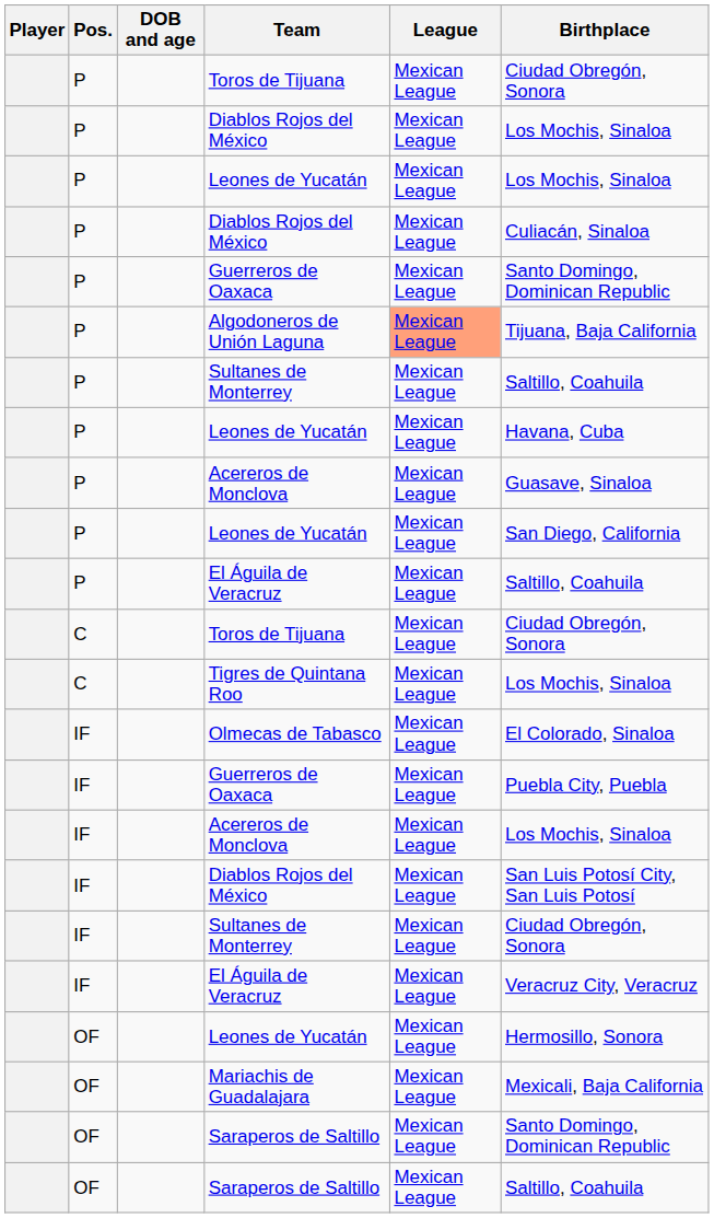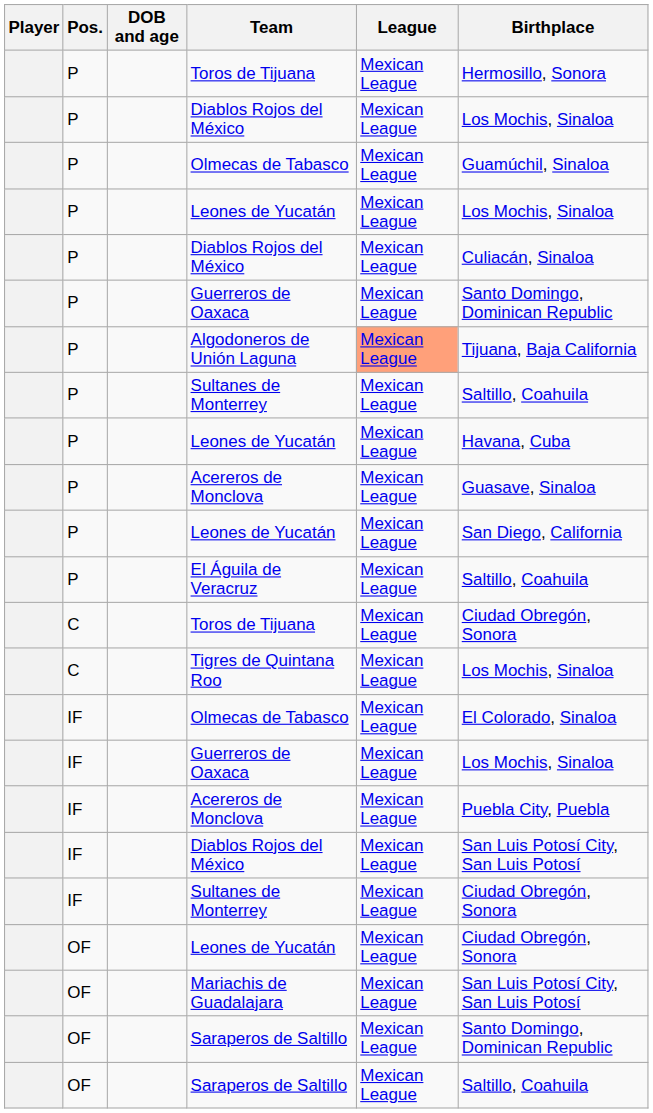 <table class="wikitable sortable plainrowheaders">
 <tr>
 <th scope="col">Player</th>
 <th scope="col">Pos.</th>
 <th scope="col">DOB and age</th>
 <th scope="col">Team</th>
 <th scope="col">League</th>
 <th scope="col">Birthplace</th>
 </tr>
 <tr>
 <th scope="row"></th>
 <td>P</td>
 <td></td>
 <td> <a href='#'>Toros de Tijuana</a></td>
 <td><a href='#'>Mexican League</a></td>
-<td> <a href='#'>Ciudad Obregón</a>, <a href='#'>Sonora</a></td>
+<td> <a href='#'>Hermosillo</a>, <a href='#'>Sonora</a></td>
 </tr>
 <tr>
 <th scope="row"></th>
 <td>P</td>
 <td></td>
 <td> <a href='#'>Diablos Rojos del México</a></td>
 <td><a href='#'>Mexican League</a></td>
 <td> <a href='#'>Los Mochis</a>, <a href='#'>Sinaloa</a></td>
+</tr>
+<tr>
+<th scope="row"></th>
+<td>P</td>
+<td></td>
+<td> <a href='#'>Olmecas de Tabasco</a></td>
+<td><a href='#'>Mexican League</a></td>
+<td> <a href='#'>Guamúchil</a>, <a href='#'>Sinaloa</a></td>
 </tr>
 <tr>
 <th scope="row"></th>
 <td>P</td>
 <td></td>
 <td> <a href='#'>Leones de Yucatán</a></td>
 <td><a href='#'>Mexican League</a></td>
 <td> <a href='#'>Los Mochis</a>, <a href='#'>Sinaloa</a></td>
 </tr>
 <tr>
 <th scope="row"></th>
 <td>P</td>
 <td></td>
 <td> <a href='#'>Diablos Rojos del México</a></td>
 <td><a href='#'>Mexican League</a></td>
 <td> <a href='#'>Culiacán</a>, <a href='#'>Sinaloa</a></td>
 </tr>
 <tr>
 <th scope="row"></th>
 <td>P</td>
 <td></td>
 <td> <a href='#'>Guerreros de Oaxaca</a></td>
 <td><a href='#'>Mexican League</a></td>
 <td> <a href='#'>Santo Domingo</a>, <a href='#'>Dominican Republic</a></td>
 </tr>
 <tr>
 <th scope="row"></th>
 <td>P</td>
 <td></td>
 <td> <a href='#'>Algodoneros de Unión Laguna</a></td>
 <td style="background: lightsalmon;"><a href='#'>Mexican League</a></td>
 <td> <a href='#'>Tijuana</a>, <a href='#'>Baja California</a></td>
 </tr>
 <tr>
 <th scope="row"></th>
 <td>P</td>
 <td></td>
 <td> <a href='#'>Sultanes de Monterrey</a></td>
 <td><a href='#'>Mexican League</a></td>
 <td> <a href='#'>Saltillo</a>, <a href='#'>Coahuila</a></td>
 </tr>
 <tr>
 <th scope="row"></th>
 <td>P</td>
 <td></td>
 <td> <a href='#'>Leones de Yucatán</a></td>
 <td><a href='#'>Mexican League</a></td>
 <td> <a href='#'>Havana</a>, <a href='#'>Cuba</a></td>
 </tr>
 <tr>
 <th scope="row"></th>
 <td>P</td>
 <td></td>
 <td> <a href='#'>Acereros de Monclova</a></td>
 <td><a href='#'>Mexican League</a></td>
 <td> <a href='#'>Guasave</a>, <a href='#'>Sinaloa</a></td>
 </tr>
 <tr>
 <th scope="row"></th>
 <td>P</td>
 <td></td>
 <td> <a href='#'>Leones de Yucatán</a></td>
 <td><a href='#'>Mexican League</a></td>
 <td> <a href='#'>San Diego</a>, <a href='#'>California</a></td>
 </tr>
 <tr>
 <th scope="row"></th>
 <td>P</td>
 <td></td>
 <td> <a href='#'>El Águila de Veracruz</a></td>
 <td><a href='#'>Mexican League</a></td>
 <td> <a href='#'>Saltillo</a>, <a href='#'>Coahuila</a></td>
 </tr>
 <tr>
 <th scope="row"></th>
 <td>C</td>
 <td></td>
 <td> <a href='#'>Toros de Tijuana</a></td>
 <td><a href='#'>Mexican League</a></td>
 <td> <a href='#'>Ciudad Obregón</a>, <a href='#'>Sonora</a></td>
 </tr>
 <tr>
 <th scope="row"></th>
 <td>C</td>
 <td></td>
 <td> <a href='#'>Tigres de Quintana Roo</a></td>
 <td><a href='#'>Mexican League</a></td>
 <td> <a href='#'>Los Mochis</a>, <a href='#'>Sinaloa</a></td>
 </tr>
 <tr>
 <th scope="row"></th>
 <td>IF</td>
 <td></td>
 <td> <a href='#'>Olmecas de Tabasco</a></td>
 <td><a href='#'>Mexican League</a></td>
 <td> <a href='#'>El Colorado</a>, <a href='#'>Sinaloa</a></td>
 </tr>
 <tr>
 <th scope="row"></th>
 <td>IF</td>
 <td></td>
 <td> <a href='#'>Guerreros de Oaxaca</a></td>
 <td><a href='#'>Mexican League</a></td>
-<td> <a href='#'>Puebla City</a>, <a href='#'>Puebla</a></td>
+<td> <a href='#'>Los Mochis</a>, <a href='#'>Sinaloa</a></td>
 </tr>
 <tr>
 <th scope="row"></th>
 <td>IF</td>
 <td></td>
 <td> <a href='#'>Acereros de Monclova</a></td>
 <td><a href='#'>Mexican League</a></td>
-<td> <a href='#'>Los Mochis</a>, <a href='#'>Sinaloa</a></td>
+<td> <a href='#'>Puebla City</a>, <a href='#'>Puebla</a></td>
 </tr>
 <tr>
 <th scope="row"></th>
 <td>IF</td>
 <td></td>
 <td> <a href='#'>Diablos Rojos del México</a></td>
 <td><a href='#'>Mexican League</a></td>
 <td> <a href='#'>San Luis Potosí City</a>, <a href='#'>San Luis Potosí</a></td>
 </tr>
 <tr>
 <th scope="row"></th>
 <td>IF</td>
 <td></td>
 <td> <a href='#'>Sultanes de Monterrey</a></td>
 <td><a href='#'>Mexican League</a></td>
 <td> <a href='#'>Ciudad Obregón</a>, <a href='#'>Sonora</a></td>
 </tr>
 <tr>
 <th scope="row"></th>
-<td>IF</td>
-<td></td>
-<td> <a href='#'>El Águila de Veracruz</a></td>
-<td><a href='#'>Mexican League</a></td>
-<td> <a href='#'>Veracruz City</a>, <a href='#'>Veracruz</a></td>
-</tr>
-<tr>
-<th scope="row"></th>
 <td>OF</td>
 <td></td>
 <td> <a href='#'>Leones de Yucatán</a></td>
 <td><a href='#'>Mexican League</a></td>
-<td> <a href='#'>Hermosillo</a>, <a href='#'>Sonora</a></td>
+<td> <a href='#'>Ciudad Obregón</a>, <a href='#'>Sonora</a></td>
 </tr>
 <tr>
 <th scope="row"></th>
 <td>OF</td>
 <td></td>
 <td> <a href='#'>Mariachis de Guadalajara</a></td>
 <td><a href='#'>Mexican League</a></td>
-<td> <a href='#'>Mexicali</a>, <a href='#'>Baja California</a></td>
+<td> <a href='#'>San Luis Potosí City</a>, <a href='#'>San Luis Potosí</a></td>
 </tr>
 <tr>
 <th scope="row"></th>
 <td>OF</td>
 <td></td>
 <td> <a href='#'>Saraperos de Saltillo</a></td>
 <td><a href='#'>Mexican League</a></td>
 <td> <a href='#'>Santo Domingo</a>, <a href='#'>Dominican Republic</a></td>
 </tr>
 <tr>
 <th scope="row"></th>
 <td>OF</td>
 <td></td>
 <td> <a href='#'>Saraperos de Saltillo</a></td>
 <td><a href='#'>Mexican League</a></td>
 <td> <a href='#'>Saltillo</a>, <a href='#'>Coahuila</a></td>
 </tr>
 </table>
